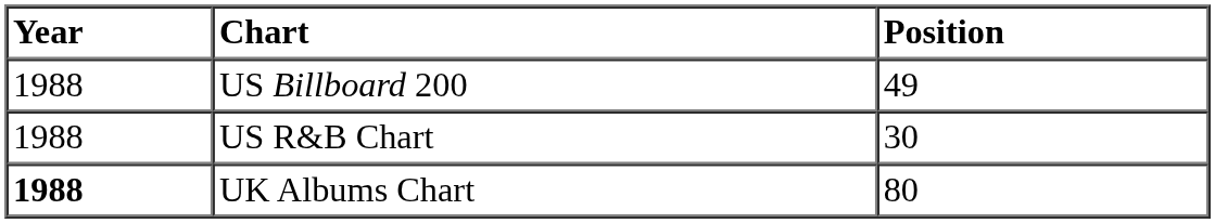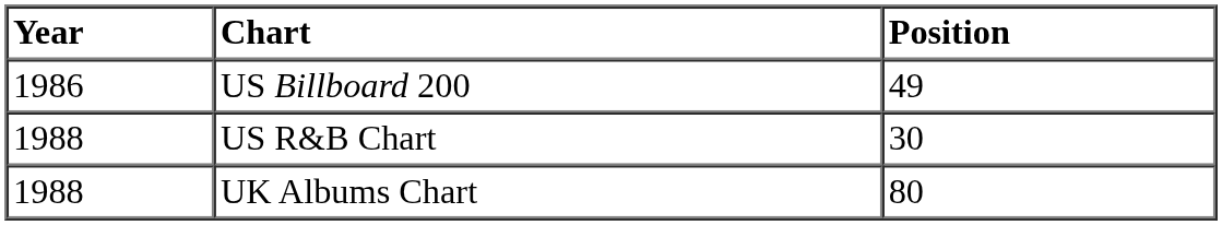 <table border=1 cellspacing=0 cellpadding=2 width="550">
 <tr>
 <th align="left">Year</th>
 <th align="left">Chart</th>
 <th align="left">Position</th>
 </tr>
 <tr>
-<td align="left">1988</td>
+<td align="left">1986</td>
 <td align="left">US <em>Billboard</em> 200</td>
 <td align="left">49</td>
 </tr>
 <tr>
 <td align="left">1988</td>
 <td align="left">US R&B Chart</td>
 <td align="left">30</td>
 </tr>
 <tr>
-<td align="left"><strong>1988</strong></td>
+<td align="left">1988</td>
 <td align="left">UK Albums Chart</td>
 <td align="left">80</td>
 </tr>
 <tr>
 </tr>
 </table>
